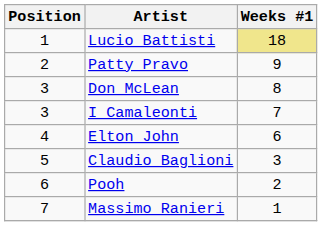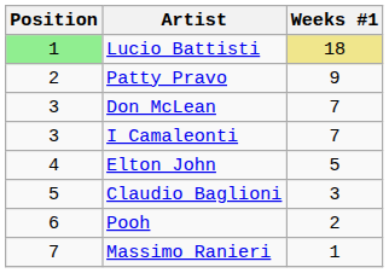 <table class="wikitable sortable" style="font-size:97%;">
 <tr>
 <th>Position</th>
 <th>Artist</th>
 <th>Weeks #1</th>
 </tr>
 <tr>
-<td align="center">1</td>
+<td align="center" style="background: lightgreen;">1</td>
 <td><a href='#'>Lucio Battisti</a></td>
 <td align="center" style="background: khaki;">18</td>
 </tr>
 <tr>
 <td align="center">2</td>
 <td><a href='#'>Patty Pravo</a></td>
 <td align="center">9</td>
 </tr>
 <tr>
 <td align="center">3</td>
 <td><a href='#'>Don McLean</a></td>
-<td align="center">8</td>
+<td align="center">7</td>
 </tr>
 <tr>
 <td align="center">3</td>
 <td><a href='#'>I Camaleonti</a></td>
 <td align="center">7</td>
 </tr>
 <tr>
 <td align="center">4</td>
 <td><a href='#'>Elton John</a></td>
-<td align="center">6</td>
+<td align="center">5</td>
 </tr>
 <tr>
 <td align="center">5</td>
 <td><a href='#'>Claudio Baglioni</a></td>
 <td align="center">3</td>
 </tr>
 <tr>
 <td align="center">6</td>
 <td><a href='#'>Pooh</a></td>
 <td align="center">2</td>
 </tr>
 <tr>
 <td align="center">7</td>
 <td><a href='#'>Massimo Ranieri</a></td>
 <td align="center">1</td>
 </tr>
 <tr>
 </tr>
 </table>
